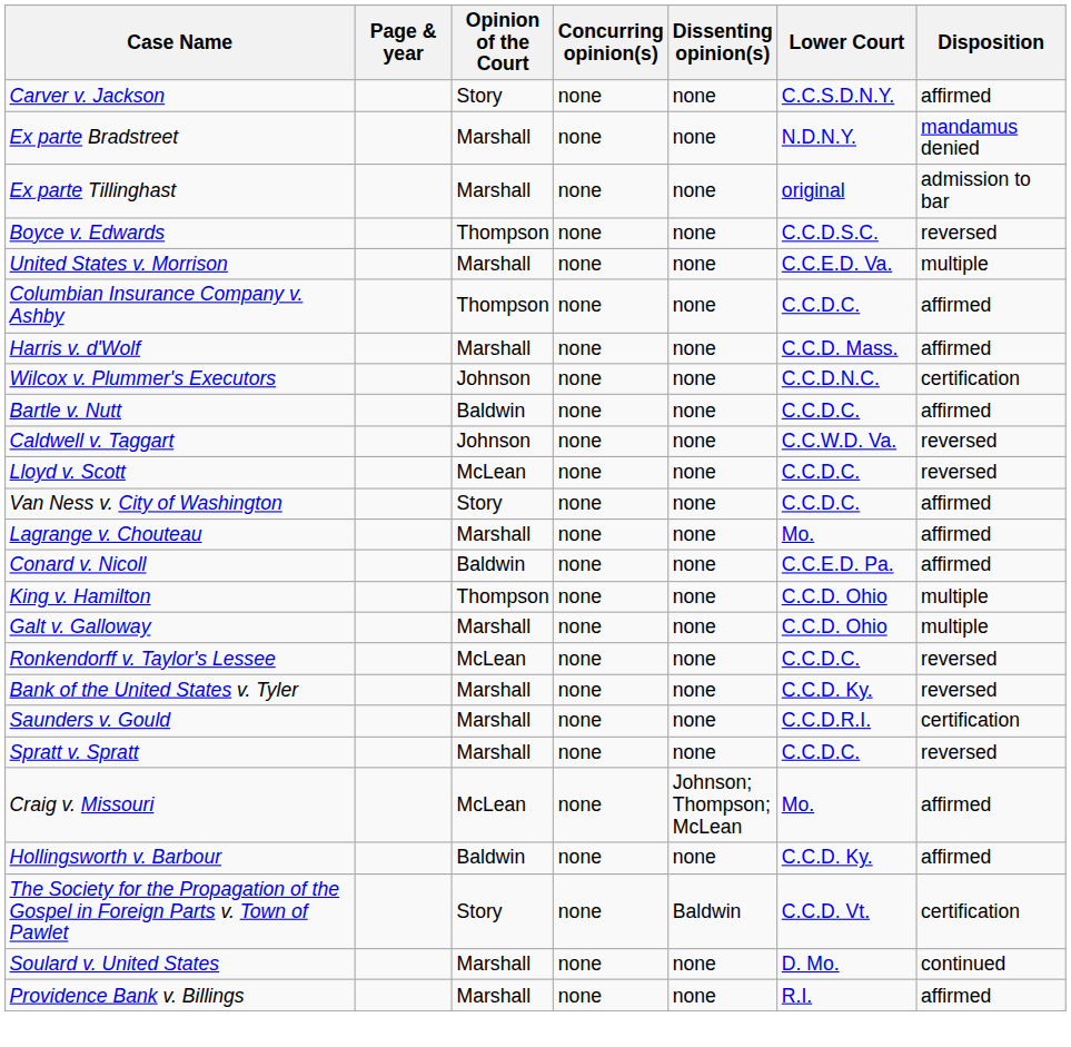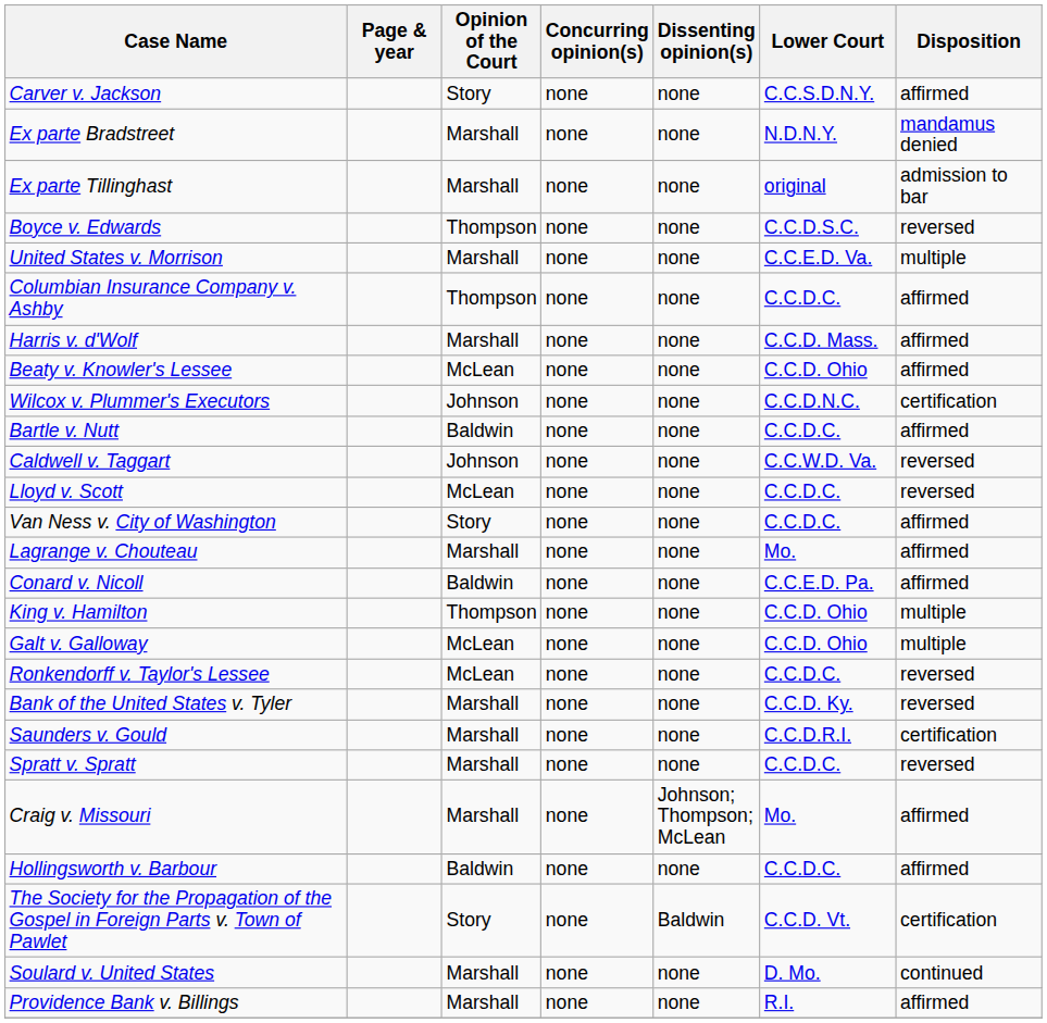 <table class="wikitable sortable">
 <tr>
 <th scope="col" style="width: 400px;">Case Name</th>
 <th scope="col" style="width: 95px;">Page & year</th>
 <th scope="col" style="width: 10px;">Opinion of the Court</th>
 <th scope="col" style="width: 10px;">Concurring opinion(s)</th>
 <th scope="col" style="width: 10px;">Dissenting opinion(s)</th>
 <th scope="col" style="width: 116px;">Lower Court</th>
 <th scope="col" style="width: 133px;">Disposition</th>
 </tr>
 <tr>
 <td><em><a href='#'>Carver v. Jackson</a></em></td>
 <td align="Right"></td>
 <td>Story</td>
 <td>none</td>
 <td>none</td>
 <td><a href='#'>C.C.S.D.N.Y.</a></td>
 <td>affirmed</td>
 </tr>
 <tr>
 <td><em><a href='#'>Ex parte</a> Bradstreet</em></td>
 <td align="Right"></td>
 <td>Marshall</td>
 <td>none</td>
 <td>none</td>
 <td><a href='#'>N.D.N.Y.</a></td>
 <td><a href='#'>mandamus</a> denied</td>
 </tr>
 <tr>
 <td><em><a href='#'>Ex parte</a> Tillinghast</em></td>
 <td align="Right"></td>
 <td>Marshall</td>
 <td>none</td>
 <td>none</td>
 <td><a href='#'>original</a></td>
 <td>admission to bar</td>
 </tr>
 <tr>
 <td><em><a href='#'>Boyce v. Edwards</a></em></td>
 <td align="Right"></td>
 <td>Thompson</td>
 <td>none</td>
 <td>none</td>
 <td><a href='#'>C.C.D.S.C.</a></td>
 <td>reversed</td>
 </tr>
 <tr>
 <td><em><a href='#'>United States v. Morrison</a></em></td>
 <td align="Right"></td>
 <td>Marshall</td>
 <td>none</td>
 <td>none</td>
 <td><a href='#'>C.C.E.D. Va.</a></td>
 <td>multiple</td>
 </tr>
 <tr>
 <td><em><a href='#'>Columbian Insurance Company v. Ashby</a></em></td>
 <td align="Right"></td>
 <td>Thompson</td>
 <td>none</td>
 <td>none</td>
 <td><a href='#'>C.C.D.C.</a></td>
 <td>affirmed</td>
 </tr>
 <tr>
 <td><em><a href='#'>Harris v. d'Wolf</a></em></td>
 <td align="Right"></td>
 <td>Marshall</td>
 <td>none</td>
 <td>none</td>
 <td><a href='#'>C.C.D. Mass.</a></td>
+<td>affirmed</td>
+</tr>
+<tr>
+<td><em><a href='#'>Beaty v. Knowler's Lessee</a></em></td>
+<td align="Right"></td>
+<td>McLean</td>
+<td>none</td>
+<td>none</td>
+<td><a href='#'>C.C.D. Ohio</a></td>
 <td>affirmed</td>
 </tr>
 <tr>
 <td><em><a href='#'>Wilcox v. Plummer's Executors</a></em></td>
 <td align="Right"></td>
 <td>Johnson</td>
 <td>none</td>
 <td>none</td>
 <td><a href='#'>C.C.D.N.C.</a></td>
 <td>certification</td>
 </tr>
 <tr>
 <td><em><a href='#'>Bartle v. Nutt</a></em></td>
 <td align="Right"></td>
 <td>Baldwin</td>
 <td>none</td>
 <td>none</td>
 <td><a href='#'>C.C.D.C.</a></td>
 <td>affirmed</td>
 </tr>
 <tr>
 <td><em><a href='#'>Caldwell v. Taggart </a></em></td>
 <td align="Right"></td>
 <td>Johnson</td>
 <td>none</td>
 <td>none</td>
 <td><a href='#'>C.C.W.D. Va.</a></td>
 <td>reversed</td>
 </tr>
 <tr>
 <td><em><a href='#'>Lloyd v. Scott</a></em></td>
 <td align="Right"></td>
 <td>McLean</td>
 <td>none</td>
 <td>none</td>
 <td><a href='#'>C.C.D.C.</a></td>
 <td>reversed</td>
 </tr>
 <tr>
 <td><em>Van Ness v. <a href='#'>City of Washington</a></em></td>
 <td align="Right"></td>
 <td>Story</td>
 <td>none</td>
 <td>none</td>
 <td><a href='#'>C.C.D.C.</a></td>
 <td>affirmed</td>
 </tr>
 <tr>
 <td><em><a href='#'>Lagrange v. Chouteau</a></em></td>
 <td align="Right"></td>
 <td>Marshall</td>
 <td>none</td>
 <td>none</td>
 <td><a href='#'>Mo.</a></td>
 <td>affirmed</td>
 </tr>
 <tr>
 <td><em><a href='#'>Conard v. Nicoll</a></em></td>
 <td align="Right"></td>
 <td>Baldwin</td>
 <td>none</td>
 <td>none</td>
 <td><a href='#'>C.C.E.D. Pa.</a></td>
 <td>affirmed</td>
 </tr>
 <tr>
 <td><em><a href='#'>King v. Hamilton</a></em></td>
 <td align="Right"></td>
 <td>Thompson</td>
 <td>none</td>
 <td>none</td>
 <td><a href='#'>C.C.D. Ohio</a></td>
 <td>multiple</td>
 </tr>
 <tr>
 <td><em><a href='#'>Galt v. Galloway</a></em></td>
 <td align="Right"></td>
-<td>Marshall</td>
+<td>McLean</td>
 <td>none</td>
 <td>none</td>
 <td><a href='#'>C.C.D. Ohio</a></td>
 <td>multiple</td>
 </tr>
 <tr>
 <td><em><a href='#'>Ronkendorff v. Taylor's Lessee</a></em></td>
 <td align="Right"></td>
 <td>McLean</td>
 <td>none</td>
 <td>none</td>
 <td><a href='#'>C.C.D.C.</a></td>
 <td>reversed</td>
 </tr>
 <tr>
 <td><em><a href='#'>Bank of the United States</a> v. Tyler</em></td>
 <td align="Right"></td>
 <td>Marshall</td>
 <td>none</td>
 <td>none</td>
 <td><a href='#'>C.C.D. Ky.</a></td>
 <td>reversed</td>
 </tr>
 <tr>
 <td><em><a href='#'>Saunders v. Gould</a></em></td>
 <td align="Right"></td>
 <td>Marshall</td>
 <td>none</td>
 <td>none</td>
 <td><a href='#'>C.C.D.R.I.</a></td>
 <td>certification</td>
 </tr>
 <tr>
 <td><em><a href='#'>Spratt v. Spratt</a></em></td>
 <td align="Right"></td>
 <td>Marshall</td>
 <td>none</td>
 <td>none</td>
 <td><a href='#'>C.C.D.C.</a></td>
 <td>reversed</td>
 </tr>
 <tr>
 <td><em>Craig v. <a href='#'>Missouri</a></em></td>
 <td align="Right"></td>
-<td>McLean</td>
+<td>Marshall</td>
 <td>none</td>
 <td>Johnson; Thompson; McLean</td>
 <td><a href='#'>Mo.</a></td>
 <td>affirmed</td>
 </tr>
 <tr>
 <td><em><a href='#'>Hollingsworth v. Barbour</a></em></td>
 <td align="Right"></td>
 <td>Baldwin</td>
 <td>none</td>
 <td>none</td>
-<td><a href='#'>C.C.D. Ky.</a></td>
+<td><a href='#'>C.C.D.C.</a></td>
 <td>affirmed</td>
 </tr>
 <tr>
 <td><em><a href='#'>The Society for the Propagation of the Gospel in Foreign Parts</a> v. <a href='#'>Town of Pawlet</a></em></td>
 <td align="Right"></td>
 <td>Story</td>
 <td>none</td>
 <td>Baldwin</td>
 <td><a href='#'>C.C.D. Vt.</a></td>
 <td>certification</td>
 </tr>
 <tr>
 <td><em><a href='#'>Soulard v. United States</a></em></td>
 <td align="Right"></td>
 <td>Marshall</td>
 <td>none</td>
 <td>none</td>
 <td><a href='#'>D. Mo.</a></td>
 <td>continued</td>
 </tr>
 <tr>
 <td><em><a href='#'>Providence Bank</a> v. Billings</em></td>
 <td align="Right"></td>
 <td>Marshall</td>
 <td>none</td>
 <td>none</td>
 <td><a href='#'>R.I.</a></td>
 <td>affirmed</td>
 </tr>
 <tr>
 </tr>
 </table>
